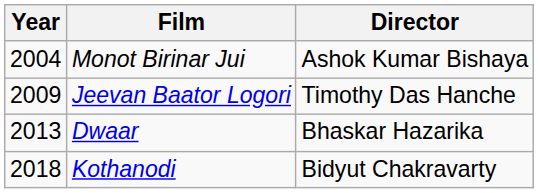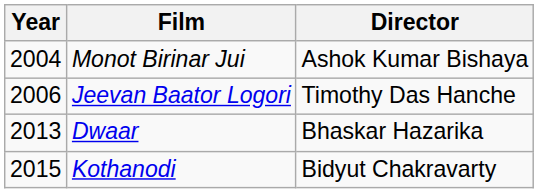 <table class="wikitable sortable">
 <tr>
 <th>Year</th>
 <th>Film</th>
 <th>Director</th>
 </tr>
 <tr>
 <td>2004</td>
 <td><em> Monot Birinar Jui </em></td>
 <td>Ashok Kumar Bishaya</td>
 </tr>
 <tr>
-<td>2009</td>
+<td>2006</td>
 <td><em><a href='#'>Jeevan Baator Logori</a></em></td>
 <td>Timothy Das Hanche</td>
 </tr>
 <tr>
 <td>2013</td>
 <td><em><a href='#'>Dwaar</a></em></td>
 <td>Bhaskar Hazarika</td>
 </tr>
 <tr>
-<td>2018</td>
+<td>2015</td>
 <td><em><a href='#'>Kothanodi</a></em></td>
 <td>Bidyut Chakravarty</td>
 </tr>
 </table>
